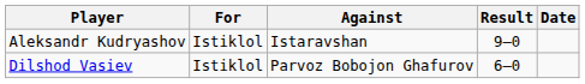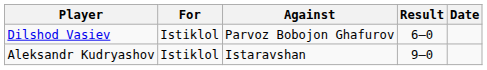 <table class="wikitable sortable">
 <tr>
 <th>Player</th>
 <th>For</th>
 <th>Against</th>
 <th style="text-align:center">Result</th>
 <th>Date</th>
 </tr>
 <tr>
+<td> <a href='#'>Dilshod Vasiev</a></td>
+<td>Istiklol</td>
+<td>Parvoz Bobojon Ghafurov</td>
+<td style="text-align:center;">6–0</td>
+<td></td>
+</tr>
+<tr>
 <td> Aleksandr Kudryashov</td>
 <td>Istiklol</td>
 <td>Istaravshan</td>
 <td style="text-align:center;">9–0</td>
 <td></td>
 </tr>
-<tr>
-<td> <a href='#'>Dilshod Vasiev</a></td>
-<td>Istiklol</td>
-<td>Parvoz Bobojon Ghafurov</td>
-<td style="text-align:center;">6–0</td>
-<td></td>
-</tr>
 </table>
